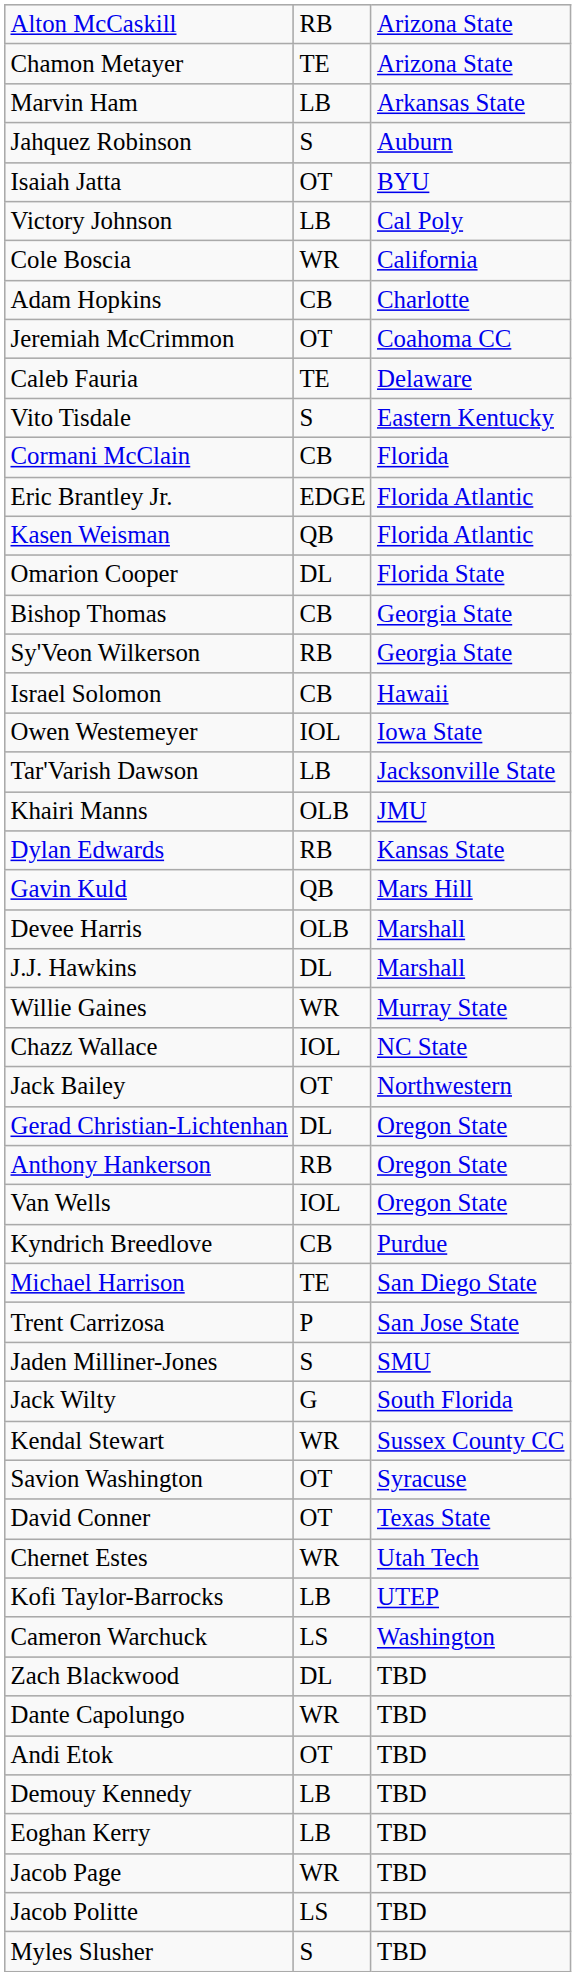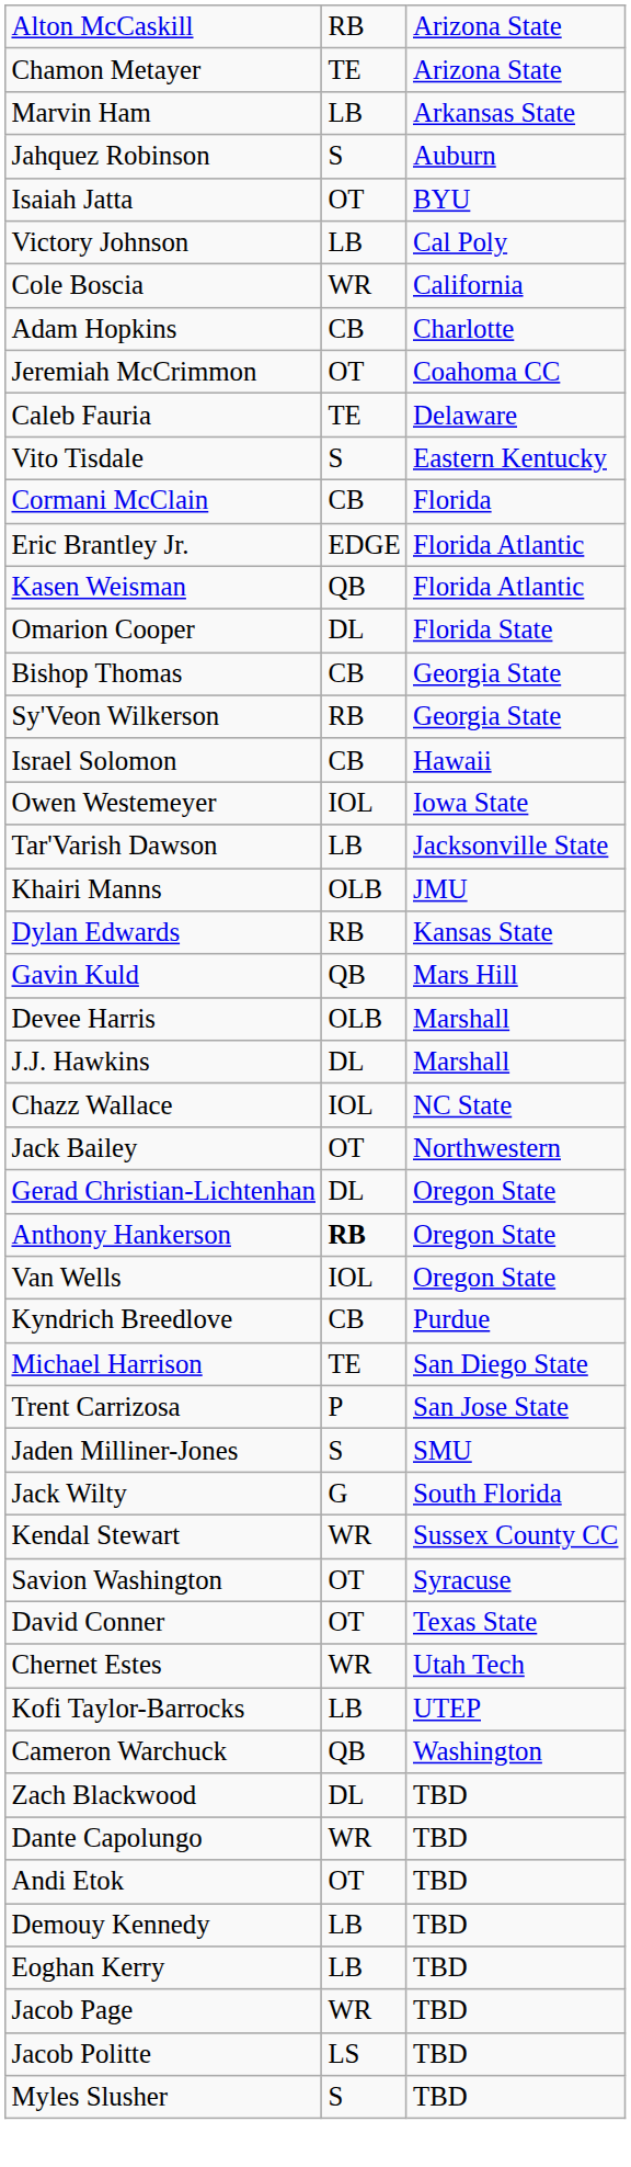 <table class="wikitable">
 <tr>
 <td><a href='#'>Alton McCaskill</a></td>
 <td>RB</td>
 <td><a href='#'>Arizona State</a></td>
 </tr>
 <tr>
 <td>Chamon Metayer</td>
 <td>TE</td>
 <td><a href='#'>Arizona State</a></td>
 </tr>
 <tr>
 <td>Marvin Ham</td>
 <td>LB</td>
 <td><a href='#'>Arkansas State</a></td>
 </tr>
 <tr>
 <td>Jahquez Robinson</td>
 <td>S</td>
 <td><a href='#'>Auburn</a></td>
 </tr>
 <tr>
 <td>Isaiah Jatta</td>
 <td>OT</td>
 <td><a href='#'>BYU</a></td>
 </tr>
 <tr>
 <td>Victory Johnson</td>
 <td>LB</td>
 <td><a href='#'>Cal Poly</a></td>
 </tr>
 <tr>
 <td>Cole Boscia</td>
 <td>WR</td>
 <td><a href='#'>California</a></td>
 </tr>
 <tr>
 <td>Adam Hopkins</td>
 <td>CB</td>
 <td><a href='#'>Charlotte</a></td>
 </tr>
 <tr>
 <td>Jeremiah McCrimmon</td>
 <td>OT</td>
 <td><a href='#'>Coahoma CC</a></td>
 </tr>
 <tr>
 <td>Caleb Fauria</td>
 <td>TE</td>
 <td><a href='#'>Delaware</a></td>
 </tr>
 <tr>
 <td>Vito Tisdale</td>
 <td>S</td>
 <td><a href='#'>Eastern Kentucky</a></td>
 </tr>
 <tr>
 <td><a href='#'>Cormani McClain</a></td>
 <td>CB</td>
 <td><a href='#'>Florida</a></td>
 </tr>
 <tr>
 <td>Eric Brantley Jr.</td>
 <td>EDGE</td>
 <td><a href='#'>Florida Atlantic</a></td>
 </tr>
 <tr>
 <td><a href='#'>Kasen Weisman</a></td>
 <td>QB</td>
 <td><a href='#'>Florida Atlantic</a></td>
 </tr>
 <tr>
 <td>Omarion Cooper</td>
 <td>DL</td>
 <td><a href='#'>Florida State</a></td>
 </tr>
 <tr>
 <td>Bishop Thomas</td>
 <td>CB</td>
 <td><a href='#'>Georgia State</a></td>
 </tr>
 <tr>
 <td>Sy'Veon Wilkerson</td>
 <td>RB</td>
 <td><a href='#'>Georgia State</a></td>
 </tr>
 <tr>
 <td>Israel Solomon</td>
 <td>CB</td>
 <td><a href='#'>Hawaii</a></td>
 </tr>
 <tr>
 <td>Owen Westemeyer</td>
 <td>IOL</td>
 <td><a href='#'>Iowa State</a></td>
 </tr>
 <tr>
 <td>Tar'Varish Dawson</td>
 <td>LB</td>
 <td><a href='#'>Jacksonville State</a></td>
 </tr>
 <tr>
 <td>Khairi Manns</td>
 <td>OLB</td>
 <td><a href='#'>JMU</a></td>
 </tr>
 <tr>
 <td><a href='#'>Dylan Edwards</a></td>
 <td>RB</td>
 <td><a href='#'>Kansas State</a></td>
 </tr>
 <tr>
 <td><a href='#'>Gavin Kuld</a></td>
 <td>QB</td>
 <td><a href='#'>Mars Hill</a></td>
 </tr>
 <tr>
 <td>Devee Harris</td>
 <td>OLB</td>
 <td><a href='#'>Marshall</a></td>
 </tr>
 <tr>
 <td>J.J. Hawkins</td>
 <td>DL</td>
 <td><a href='#'>Marshall</a></td>
 </tr>
 <tr>
-<td>Willie Gaines</td>
-<td>WR</td>
-<td><a href='#'>Murray State</a></td>
-</tr>
-<tr>
 <td>Chazz Wallace</td>
 <td>IOL</td>
 <td><a href='#'>NC State</a></td>
 </tr>
 <tr>
 <td>Jack Bailey</td>
 <td>OT</td>
 <td><a href='#'>Northwestern</a></td>
 </tr>
 <tr>
 <td><a href='#'>Gerad Christian-Lichtenhan</a></td>
 <td>DL</td>
 <td><a href='#'>Oregon State</a></td>
 </tr>
 <tr>
 <td><a href='#'>Anthony Hankerson</a></td>
-<td>RB</td>
+<td><strong>RB</strong></td>
 <td><a href='#'>Oregon State</a></td>
 </tr>
 <tr>
 <td>Van Wells</td>
 <td>IOL</td>
 <td><a href='#'>Oregon State</a></td>
 </tr>
 <tr>
 <td>Kyndrich Breedlove</td>
 <td>CB</td>
 <td><a href='#'>Purdue</a></td>
 </tr>
 <tr>
 <td><a href='#'>Michael Harrison</a></td>
 <td>TE</td>
 <td><a href='#'>San Diego State</a></td>
 </tr>
 <tr>
 <td>Trent Carrizosa</td>
 <td>P</td>
 <td><a href='#'>San Jose State</a></td>
 </tr>
 <tr>
 <td>Jaden Milliner-Jones</td>
 <td>S</td>
 <td><a href='#'>SMU</a></td>
 </tr>
 <tr>
 <td>Jack Wilty</td>
 <td>G</td>
 <td><a href='#'>South Florida</a></td>
 </tr>
 <tr>
 <td>Kendal Stewart</td>
 <td>WR</td>
 <td><a href='#'>Sussex County CC</a></td>
 </tr>
 <tr>
 <td>Savion Washington</td>
 <td>OT</td>
 <td><a href='#'>Syracuse</a></td>
 </tr>
 <tr>
 <td>David Conner</td>
 <td>OT</td>
 <td><a href='#'>Texas State</a></td>
 </tr>
 <tr>
 <td>Chernet Estes</td>
 <td>WR</td>
 <td><a href='#'>Utah Tech</a></td>
 </tr>
 <tr>
 <td>Kofi Taylor-Barrocks</td>
 <td>LB</td>
 <td><a href='#'>UTEP</a></td>
 </tr>
 <tr>
 <td>Cameron Warchuck</td>
-<td>LS</td>
+<td>QB</td>
 <td><a href='#'>Washington</a></td>
 </tr>
 <tr>
 <td>Zach Blackwood</td>
 <td>DL</td>
 <td>TBD</td>
 </tr>
 <tr>
 <td>Dante Capolungo</td>
 <td>WR</td>
 <td>TBD</td>
 </tr>
 <tr>
 <td>Andi Etok</td>
 <td>OT</td>
 <td>TBD</td>
 </tr>
 <tr>
 <td>Demouy Kennedy</td>
 <td>LB</td>
 <td>TBD</td>
 </tr>
 <tr>
 <td>Eoghan Kerry</td>
 <td>LB</td>
 <td>TBD</td>
 </tr>
 <tr>
 <td>Jacob Page</td>
 <td>WR</td>
 <td>TBD</td>
 </tr>
 <tr>
 <td>Jacob Politte</td>
 <td>LS</td>
 <td>TBD</td>
 </tr>
 <tr>
 <td>Myles Slusher</td>
 <td>S</td>
 <td>TBD</td>
 </tr>
 </table>
